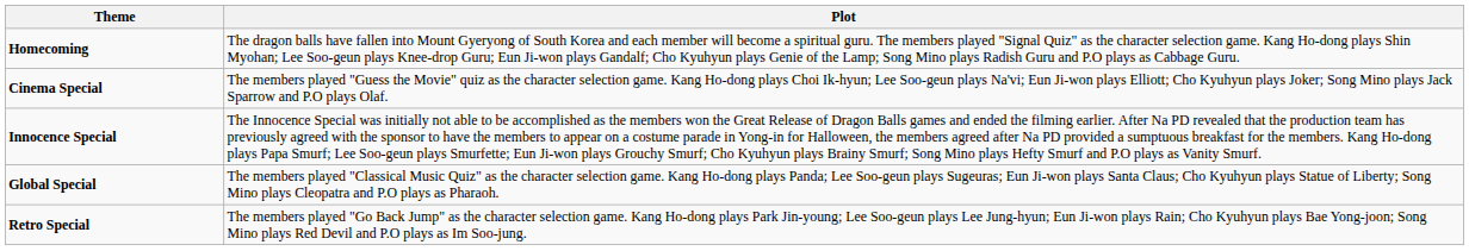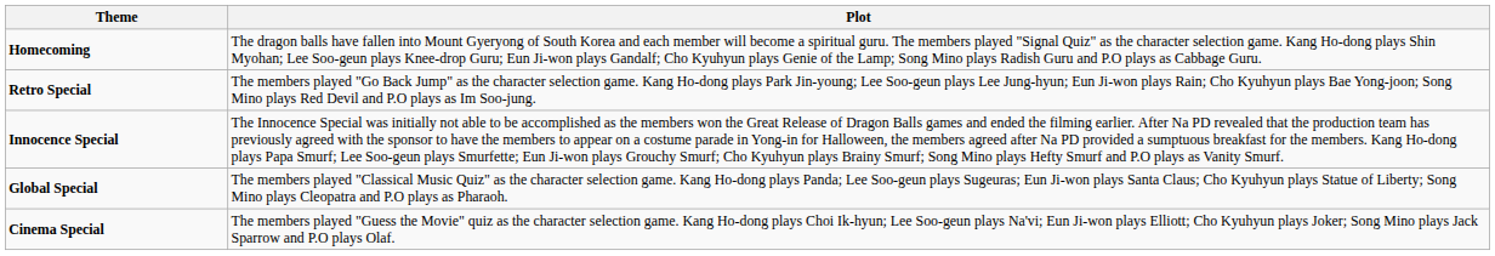 <table class="wikitable" style="font-size:95%">
 <tr>
 <th style="width:15%;">Theme</th>
 <th style="width:85%;">Plot</th>
 </tr>
 <tr>
 <td><strong>Homecoming</strong></td>
 <td>The dragon balls have fallen into Mount Gyeryong of South Korea and each member will become a spiritual guru. The members played "Signal Quiz" as the character selection game. Kang Ho-dong plays Shin Myohan; Lee Soo-geun plays Knee-drop Guru; Eun Ji-won plays Gandalf; Cho Kyuhyun plays Genie of the Lamp; Song Mino plays Radish Guru and P.O plays as Cabbage Guru.</td>
 </tr>
 <tr>
-<td><strong>Cinema Special</strong></td>
-<td>The members played "Guess the Movie" quiz as the character selection game. Kang Ho-dong plays Choi Ik-hyun; Lee Soo-geun plays Na'vi; Eun Ji-won plays Elliott; Cho Kyuhyun plays Joker; Song Mino plays Jack Sparrow and P.O plays Olaf.</td>
+<td><strong>Retro Special</strong></td>
+<td>The members played "Go Back Jump" as the character selection game. Kang Ho-dong plays Park Jin-young; Lee Soo-geun plays Lee Jung-hyun; Eun Ji-won plays Rain; Cho Kyuhyun plays Bae Yong-joon; Song Mino plays Red Devil and P.O plays as Im Soo-jung.</td>
 </tr>
 <tr>
 <td><strong>Innocence Special</strong></td>
 <td>The Innocence Special was initially not able to be accomplished as the members won the Great Release of Dragon Balls games and ended the filming earlier. After Na PD revealed that the production team has previously agreed with the sponsor to have the members to appear on a costume parade in Yong-in for Halloween, the members agreed after Na PD provided a sumptuous breakfast for the members. Kang Ho-dong plays Papa Smurf; Lee Soo-geun plays Smurfette; Eun Ji-won plays Grouchy Smurf; Cho Kyuhyun plays Brainy Smurf; Song Mino plays Hefty Smurf and P.O plays as Vanity Smurf.</td>
 </tr>
 <tr>
 <td><strong>Global Special</strong></td>
 <td>The members played "Classical Music Quiz" as the character selection game. Kang Ho-dong plays Panda; Lee Soo-geun plays Sugeuras; Eun Ji-won plays Santa Claus; Cho Kyuhyun plays Statue of Liberty; Song Mino plays Cleopatra and P.O plays as Pharaoh.</td>
 </tr>
 <tr>
-<td><strong>Retro Special</strong></td>
-<td>The members played "Go Back Jump" as the character selection game. Kang Ho-dong plays Park Jin-young; Lee Soo-geun plays Lee Jung-hyun; Eun Ji-won plays Rain; Cho Kyuhyun plays Bae Yong-joon; Song Mino plays Red Devil and P.O plays as Im Soo-jung.</td>
+<td><strong>Cinema Special</strong></td>
+<td>The members played "Guess the Movie" quiz as the character selection game. Kang Ho-dong plays Choi Ik-hyun; Lee Soo-geun plays Na'vi; Eun Ji-won plays Elliott; Cho Kyuhyun plays Joker; Song Mino plays Jack Sparrow and P.O plays Olaf.</td>
 </tr>
 </table>
